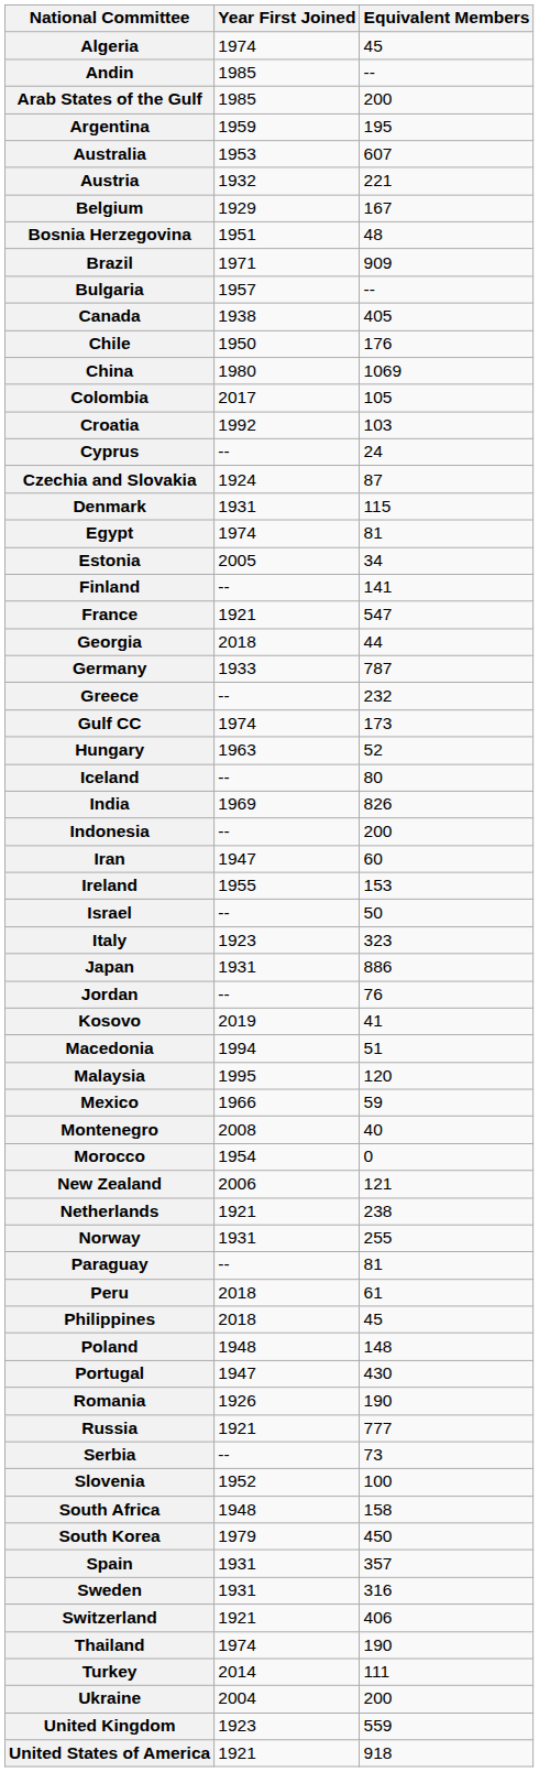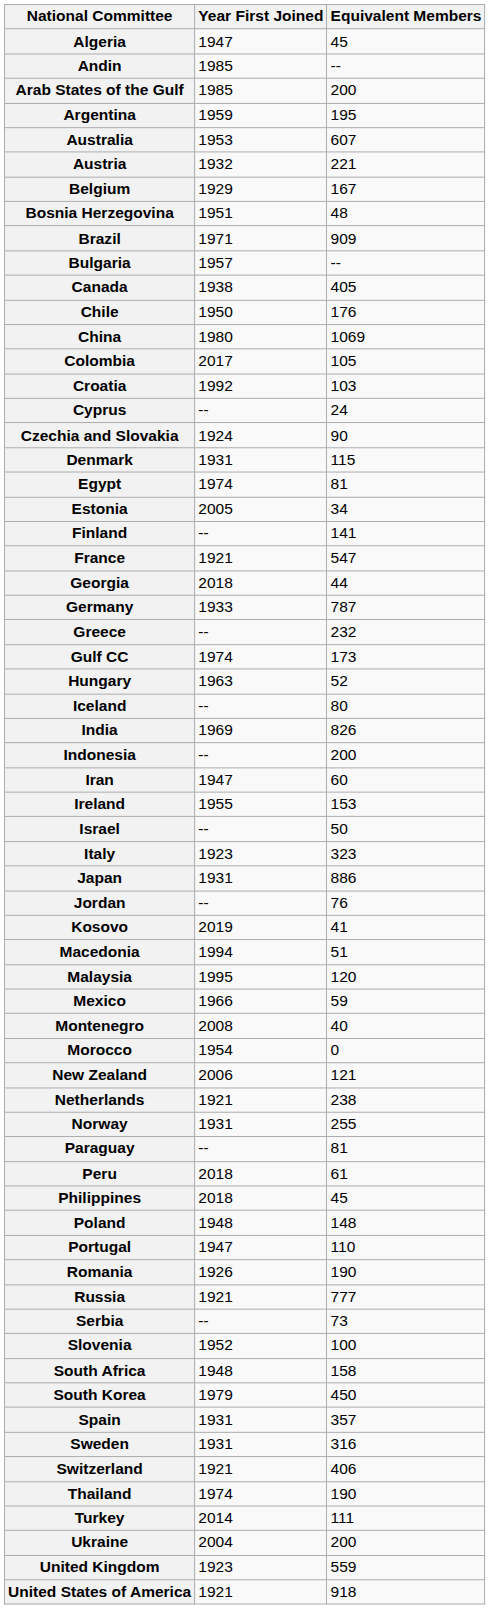 <table class="wikitable">
 <tr>
 <th scope="col">National Committee</th>
 <th scope="col">Year First Joined</th>
 <th scope="col">Equivalent Members</th>
 </tr>
 <tr>
 <th scope="row">Algeria</th>
-<td>1974</td>
+<td>1947</td>
 <td>45</td>
 </tr>
 <tr>
 <th scope="row">Andin</th>
 <td>1985</td>
 <td>--</td>
 </tr>
 <tr>
 <th scope="row">Arab States of the Gulf</th>
 <td>1985</td>
 <td>200</td>
 </tr>
 <tr>
 <th scope="row">Argentina</th>
 <td>1959</td>
 <td>195</td>
 </tr>
 <tr>
 <th scope="row">Australia</th>
 <td>1953</td>
 <td>607</td>
 </tr>
 <tr>
 <th scope="row">Austria</th>
 <td>1932</td>
 <td>221</td>
 </tr>
 <tr>
 <th scope="row">Belgium</th>
 <td>1929</td>
 <td>167</td>
 </tr>
 <tr>
 <th scope="row">Bosnia Herzegovina</th>
 <td>1951</td>
 <td>48</td>
 </tr>
 <tr>
 <th scope="row">Brazil</th>
 <td>1971</td>
 <td>909</td>
 </tr>
 <tr>
 <th scope="row">Bulgaria</th>
 <td>1957</td>
 <td>--</td>
 </tr>
 <tr>
 <th scope="row">Canada</th>
 <td>1938</td>
 <td>405</td>
 </tr>
 <tr>
 <th scope="row">Chile</th>
 <td>1950</td>
 <td>176</td>
 </tr>
 <tr>
 <th scope="row">China</th>
 <td>1980</td>
 <td>1069</td>
 </tr>
 <tr>
 <th scope="row">Colombia</th>
 <td>2017</td>
 <td>105</td>
 </tr>
 <tr>
 <th scope="row">Croatia</th>
 <td>1992</td>
 <td>103</td>
 </tr>
 <tr>
 <th scope="row">Cyprus</th>
 <td>--</td>
 <td>24</td>
 </tr>
 <tr>
 <th scope="row">Czechia and Slovakia</th>
 <td>1924</td>
-<td>87</td>
+<td>90</td>
 </tr>
 <tr>
 <th scope="row">Denmark</th>
 <td>1931</td>
 <td>115</td>
 </tr>
 <tr>
 <th scope="row">Egypt</th>
 <td>1974</td>
 <td>81</td>
 </tr>
 <tr>
 <th scope="row">Estonia</th>
 <td>2005</td>
 <td>34</td>
 </tr>
 <tr>
 <th scope="row">Finland</th>
 <td>--</td>
 <td>141</td>
 </tr>
 <tr>
 <th scope="row">France</th>
 <td>1921</td>
 <td>547</td>
 </tr>
 <tr>
 <th scope="row">Georgia</th>
 <td>2018</td>
 <td>44</td>
 </tr>
 <tr>
 <th scope="row">Germany</th>
 <td>1933</td>
 <td>787</td>
 </tr>
 <tr>
 <th scope="row">Greece</th>
 <td>--</td>
 <td>232</td>
 </tr>
 <tr>
 <th scope="row">Gulf CC</th>
 <td>1974</td>
 <td>173</td>
 </tr>
 <tr>
 <th scope="row">Hungary</th>
 <td>1963</td>
 <td>52</td>
 </tr>
 <tr>
 <th scope="row">Iceland</th>
 <td>--</td>
 <td>80</td>
 </tr>
 <tr>
 <th scope="row">India</th>
 <td>1969</td>
 <td>826</td>
 </tr>
 <tr>
 <th scope="row">Indonesia</th>
 <td>--</td>
 <td>200</td>
 </tr>
 <tr>
 <th scope="row">Iran</th>
 <td>1947</td>
 <td>60</td>
 </tr>
 <tr>
 <th scope="row">Ireland</th>
 <td>1955</td>
 <td>153</td>
 </tr>
 <tr>
 <th scope="row">Israel</th>
 <td>--</td>
 <td>50</td>
 </tr>
 <tr>
 <th scope="row">Italy</th>
 <td>1923</td>
 <td>323</td>
 </tr>
 <tr>
 <th scope="row">Japan</th>
 <td>1931</td>
 <td>886</td>
 </tr>
 <tr>
 <th scope="row">Jordan</th>
 <td>--</td>
 <td>76</td>
 </tr>
 <tr>
 <th scope="row">Kosovo</th>
 <td>2019</td>
 <td>41</td>
 </tr>
 <tr>
 <th scope="row">Macedonia</th>
 <td>1994</td>
 <td>51</td>
 </tr>
 <tr>
 <th scope="row">Malaysia</th>
 <td>1995</td>
 <td>120</td>
 </tr>
 <tr>
 <th scope="row">Mexico</th>
 <td>1966</td>
 <td>59</td>
 </tr>
 <tr>
 <th scope="row">Montenegro</th>
 <td>2008</td>
 <td>40</td>
 </tr>
 <tr>
 <th scope="row">Morocco</th>
 <td>1954</td>
 <td>0</td>
 </tr>
 <tr>
 <th scope="row">New Zealand</th>
 <td>2006</td>
 <td>121</td>
 </tr>
 <tr>
 <th scope="row">Netherlands</th>
 <td>1921</td>
 <td>238</td>
 </tr>
 <tr>
 <th scope="row">Norway</th>
 <td>1931</td>
 <td>255</td>
 </tr>
 <tr>
 <th scope="row">Paraguay</th>
 <td>--</td>
 <td>81</td>
 </tr>
 <tr>
 <th scope="row">Peru</th>
 <td>2018</td>
 <td>61</td>
 </tr>
 <tr>
 <th scope="row">Philippines</th>
 <td>2018</td>
 <td>45</td>
 </tr>
 <tr>
 <th scope="row">Poland</th>
 <td>1948</td>
 <td>148</td>
 </tr>
 <tr>
 <th scope="row">Portugal</th>
 <td>1947</td>
-<td>430</td>
+<td>110</td>
 </tr>
 <tr>
 <th scope="row">Romania</th>
 <td>1926</td>
 <td>190</td>
 </tr>
 <tr>
 <th scope="row">Russia</th>
 <td>1921</td>
 <td>777</td>
 </tr>
 <tr>
 <th scope="row">Serbia</th>
 <td>--</td>
 <td>73</td>
 </tr>
 <tr>
 <th scope="row">Slovenia</th>
 <td>1952</td>
 <td>100</td>
 </tr>
 <tr>
 <th scope="row">South Africa</th>
 <td>1948</td>
 <td>158</td>
 </tr>
 <tr>
 <th scope="row">South Korea</th>
 <td>1979</td>
 <td>450</td>
 </tr>
 <tr>
 <th scope="row">Spain</th>
 <td>1931</td>
 <td>357</td>
 </tr>
 <tr>
 <th scope="row">Sweden</th>
 <td>1931</td>
 <td>316</td>
 </tr>
 <tr>
 <th scope="row">Switzerland</th>
 <td>1921</td>
 <td>406</td>
 </tr>
 <tr>
 <th scope="row">Thailand</th>
 <td>1974</td>
 <td>190</td>
 </tr>
 <tr>
 <th scope="row">Turkey</th>
 <td>2014</td>
 <td>111</td>
 </tr>
 <tr>
 <th scope="row">Ukraine</th>
 <td>2004</td>
 <td>200</td>
 </tr>
 <tr>
 <th scope="row">United Kingdom</th>
 <td>1923</td>
 <td>559</td>
 </tr>
 <tr>
 <th scope="row">United States of America</th>
 <td>1921</td>
 <td>918</td>
 </tr>
 </table>
